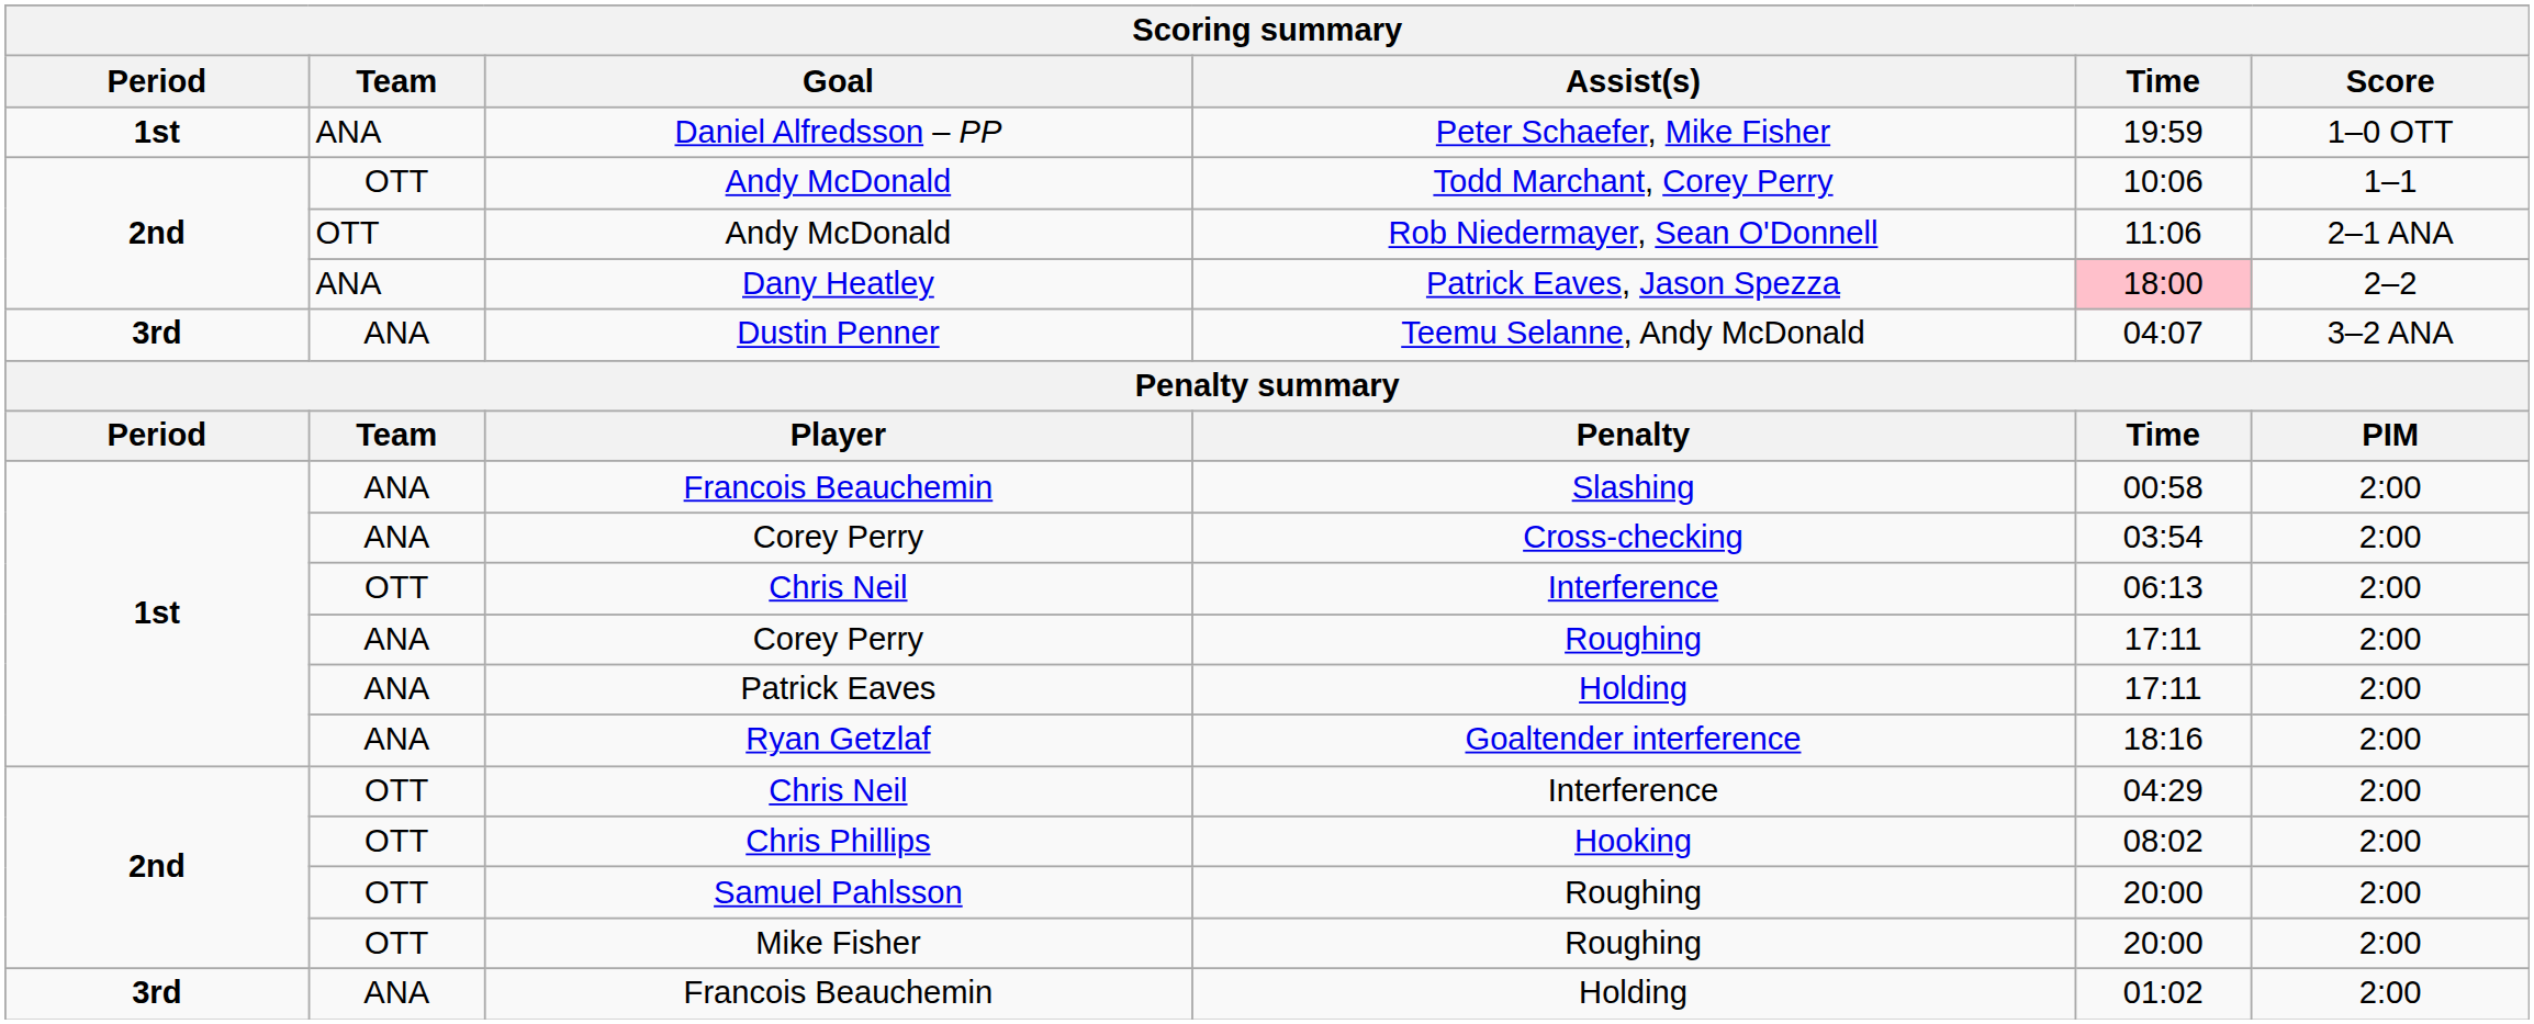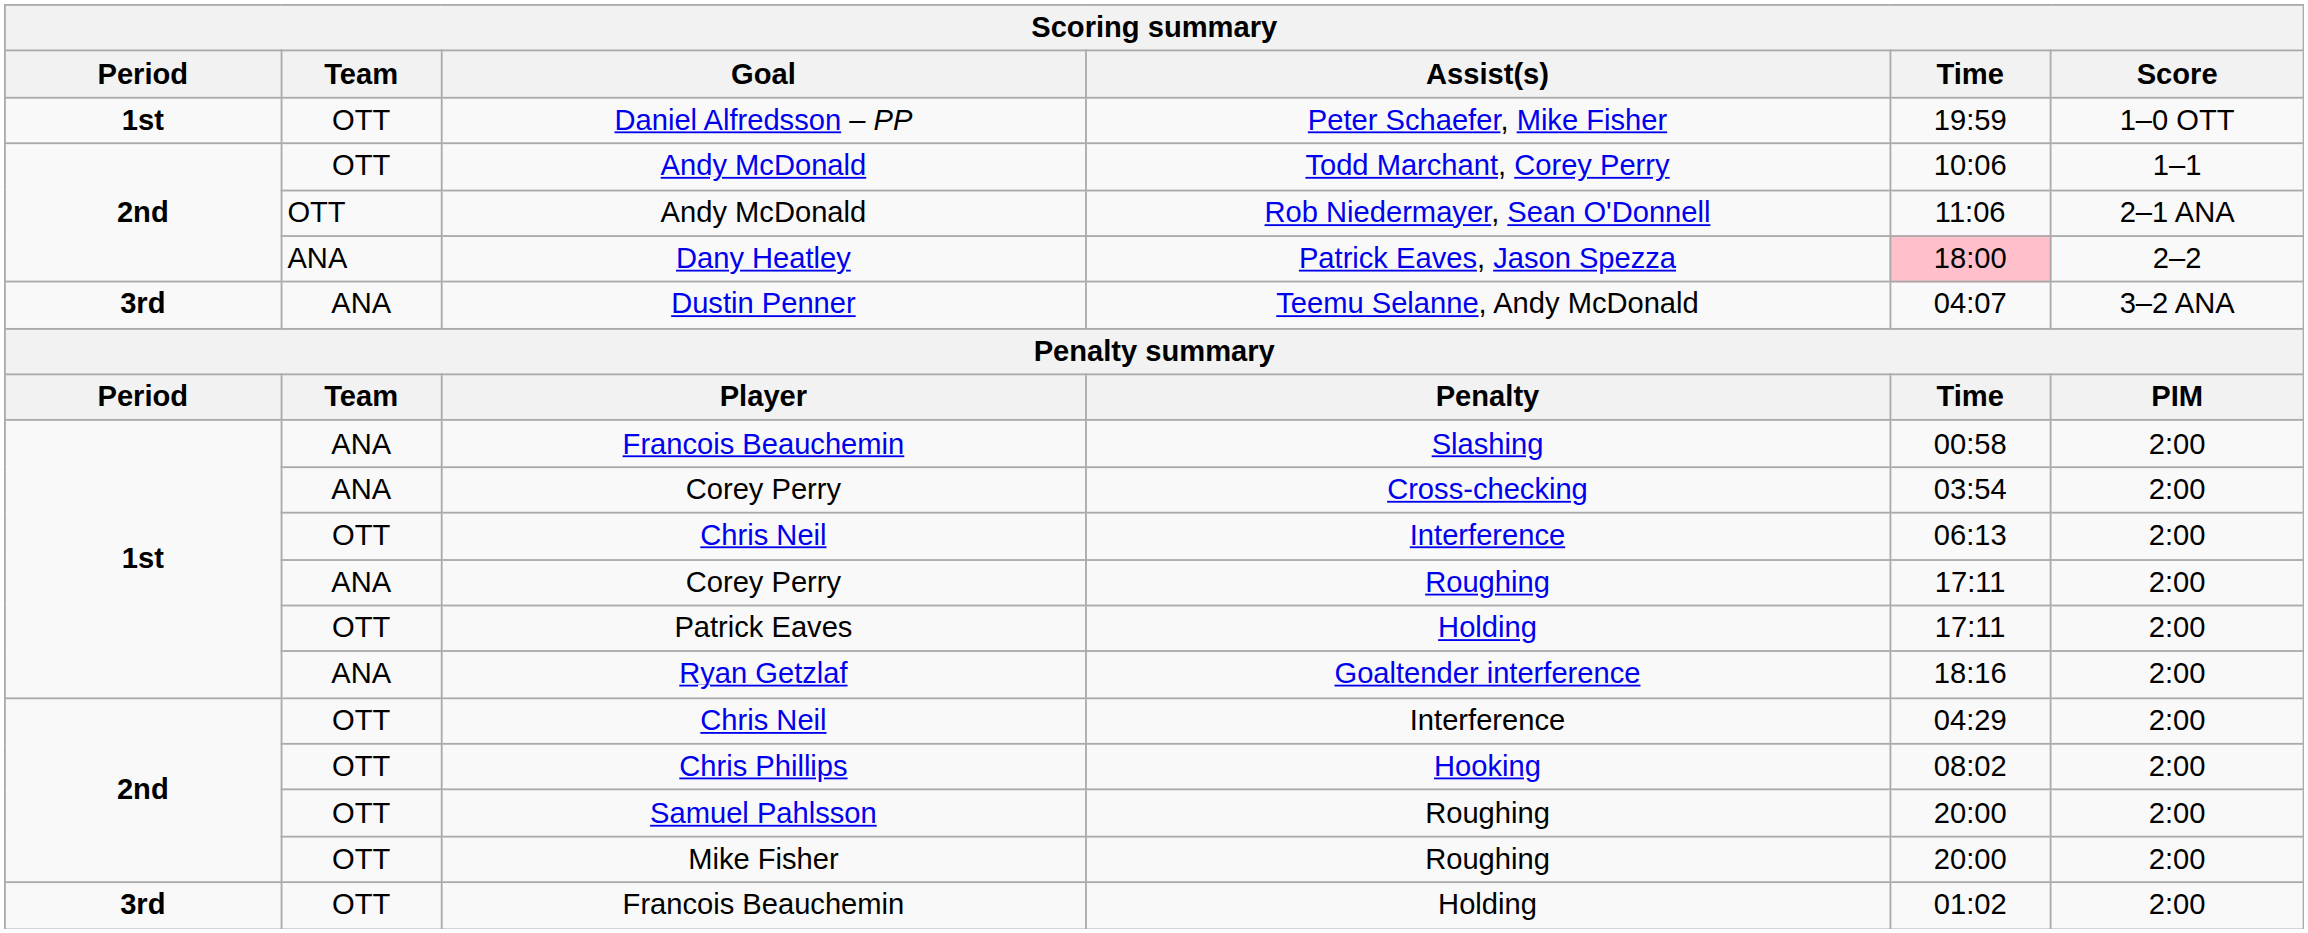 <table style="width:100%;" class="wikitable">
 <tr>
 <th colspan="6">Scoring summary</th>
 </tr>
 <tr>
 <th style="width:12%;">Period</th>
 <th style="width:7%;">Team</th>
 <th style="width:28%;">Goal</th>
 <th style="width:35%;">Assist(s)</th>
 <th style="width:7%;">Time</th>
 <th style="width:11%;">Score</th>
 </tr>
 <tr>
 <td style="text-align:center;" rowspan="1"><strong>1st</strong></td>
-<td>ANA</td>
+<td style="text-align:center;">OTT</td>
 <td style="text-align:center;"><a href='#'>Daniel Alfredsson</a> – <em>PP</em></td>
 <td style="text-align:center;"><a href='#'>Peter Schaefer</a>, <a href='#'>Mike Fisher</a></td>
 <td style="text-align:center;">19:59</td>
 <td style="text-align:center;">1–0 OTT</td>
 </tr>
 <tr>
 <td style="text-align:center;" rowspan="3"><strong>2nd</strong></td>
 <td style="text-align:center;">OTT</td>
 <td style="text-align:center;"><a href='#'>Andy McDonald</a></td>
 <td style="text-align:center;"><a href='#'>Todd Marchant</a>, <a href='#'>Corey Perry</a></td>
 <td style="text-align:center;">10:06</td>
 <td style="text-align:center;">1–1</td>
 </tr>
 <tr>
 <td>OTT</td>
 <td style="text-align:center;">Andy McDonald</td>
 <td style="text-align:center;"><a href='#'>Rob Niedermayer</a>, <a href='#'>Sean O'Donnell</a></td>
 <td style="text-align:center;">11:06</td>
 <td style="text-align:center;">2–1 ANA</td>
 </tr>
 <tr>
 <td>ANA</td>
 <td style="text-align:center;"><a href='#'>Dany Heatley</a></td>
 <td style="text-align:center;"><a href='#'>Patrick Eaves</a>, <a href='#'>Jason Spezza</a></td>
 <td style="background: pink; text-align:center;">18:00</td>
 <td style="text-align:center;">2–2</td>
 </tr>
 <tr>
 <td style="text-align:center;" rowspan="1"><strong>3rd</strong></td>
 <td style="text-align:center;">ANA</td>
 <td style="text-align:center;"><a href='#'>Dustin Penner</a></td>
 <td style="text-align:center;"><a href='#'>Teemu Selanne</a>, Andy McDonald</td>
 <td style="text-align:center;">04:07</td>
 <td style="text-align:center;">3–2 ANA</td>
 </tr>
 <tr>
 <th colspan="6">Penalty summary</th>
 </tr>
 <tr>
 <th style="width:12%;">Period</th>
 <th style="width:7%;">Team</th>
 <th style="width:28%;">Player</th>
 <th style="width:35%;">Penalty</th>
 <th style="width:7%;">Time</th>
 <th style="width:11%;">PIM</th>
 </tr>
 <tr style="text-align:center;">
 <td rowspan="6"><strong>1st</strong></td>
 <td>ANA</td>
 <td><a href='#'>Francois Beauchemin</a></td>
 <td><a href='#'>Slashing</a></td>
 <td>00:58</td>
 <td>2:00</td>
 </tr>
 <tr style="text-align:center;">
 <td>ANA</td>
 <td>Corey Perry</td>
 <td><a href='#'>Cross-checking</a></td>
 <td>03:54</td>
 <td>2:00</td>
 </tr>
 <tr style="text-align:center;">
 <td>OTT</td>
 <td><a href='#'>Chris Neil</a></td>
 <td><a href='#'>Interference</a></td>
 <td>06:13</td>
 <td>2:00</td>
 </tr>
 <tr style="text-align:center;">
 <td>ANA</td>
 <td>Corey Perry</td>
 <td><a href='#'>Roughing</a></td>
 <td>17:11</td>
 <td>2:00</td>
 </tr>
 <tr style="text-align:center;">
-<td>ANA</td>
+<td>OTT</td>
 <td>Patrick Eaves</td>
 <td><a href='#'>Holding</a></td>
 <td>17:11</td>
 <td>2:00</td>
 </tr>
 <tr style="text-align:center;">
 <td>ANA</td>
 <td><a href='#'>Ryan Getzlaf</a></td>
 <td><a href='#'>Goaltender interference</a></td>
 <td>18:16</td>
 <td>2:00</td>
 </tr>
 <tr style="text-align:center;">
 <td rowspan="4"><strong>2nd</strong></td>
 <td>OTT</td>
 <td><a href='#'>Chris Neil</a></td>
 <td>Interference</td>
 <td>04:29</td>
 <td>2:00</td>
 </tr>
 <tr style="text-align:center;">
 <td>OTT</td>
 <td><a href='#'>Chris Phillips</a></td>
 <td><a href='#'>Hooking</a></td>
 <td>08:02</td>
 <td>2:00</td>
 </tr>
 <tr style="text-align:center;">
 <td>OTT</td>
 <td><a href='#'>Samuel Pahlsson</a></td>
 <td>Roughing</td>
 <td>20:00</td>
 <td>2:00</td>
 </tr>
 <tr style="text-align:center;">
 <td>OTT</td>
 <td>Mike Fisher</td>
 <td>Roughing</td>
 <td>20:00</td>
 <td>2:00</td>
 </tr>
 <tr style="text-align:center;">
 <td rowspan="1"><strong>3rd</strong></td>
-<td>ANA</td>
+<td>OTT</td>
 <td>Francois Beauchemin</td>
 <td>Holding</td>
 <td>01:02</td>
 <td>2:00</td>
 </tr>
 </table>
